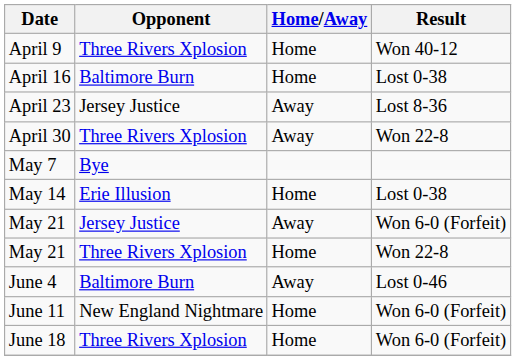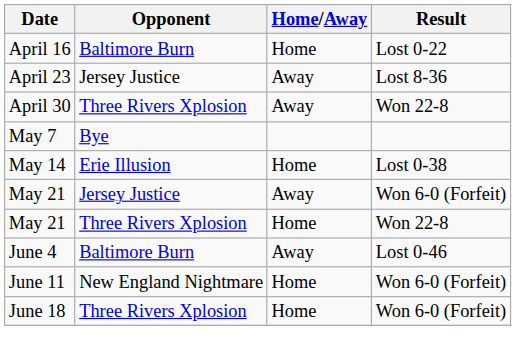 <table class="wikitable">
 <tr>
 <th>Date</th>
 <th>Opponent</th>
 <th><a href='#'>Home</a>/<a href='#'>Away</a></th>
 <th>Result</th>
 </tr>
 <tr>
-<td>April 9</td>
-<td><a href='#'>Three Rivers Xplosion</a></td>
-<td>Home</td>
-<td>Won 40-12</td>
-</tr>
-<tr>
 <td>April 16</td>
 <td><a href='#'>Baltimore Burn</a></td>
 <td>Home</td>
-<td>Lost 0-38</td>
+<td>Lost 0-22</td>
 </tr>
 <tr>
 <td>April 23</td>
 <td>Jersey Justice</td>
 <td>Away</td>
 <td>Lost 8-36</td>
 </tr>
 <tr>
 <td>April 30</td>
 <td><a href='#'>Three Rivers Xplosion</a></td>
 <td>Away</td>
 <td>Won 22-8</td>
 </tr>
 <tr>
 <td>May 7</td>
 <td><a href='#'>Bye</a></td>
 <td></td>
 </tr>
 <tr>
 <td>May 14</td>
 <td><a href='#'>Erie Illusion</a></td>
 <td>Home</td>
 <td>Lost 0-38</td>
 </tr>
 <tr>
 <td>May 21</td>
 <td><a href='#'>Jersey Justice</a></td>
 <td>Away</td>
 <td>Won 6-0 (Forfeit)</td>
 </tr>
 <tr>
 <td>May 21</td>
 <td><a href='#'>Three Rivers Xplosion</a></td>
 <td>Home</td>
 <td>Won 22-8</td>
 </tr>
 <tr>
 <td>June 4</td>
 <td><a href='#'>Baltimore Burn</a></td>
 <td>Away</td>
 <td>Lost 0-46</td>
 </tr>
 <tr>
 <td>June 11</td>
 <td>New England Nightmare</td>
 <td>Home</td>
 <td>Won 6-0 (Forfeit)</td>
 </tr>
 <tr>
 <td>June 18</td>
 <td><a href='#'>Three Rivers Xplosion</a></td>
 <td>Home</td>
 <td>Won 6-0 (Forfeit)</td>
 </tr>
 <tr>
 </tr>
 </table>
